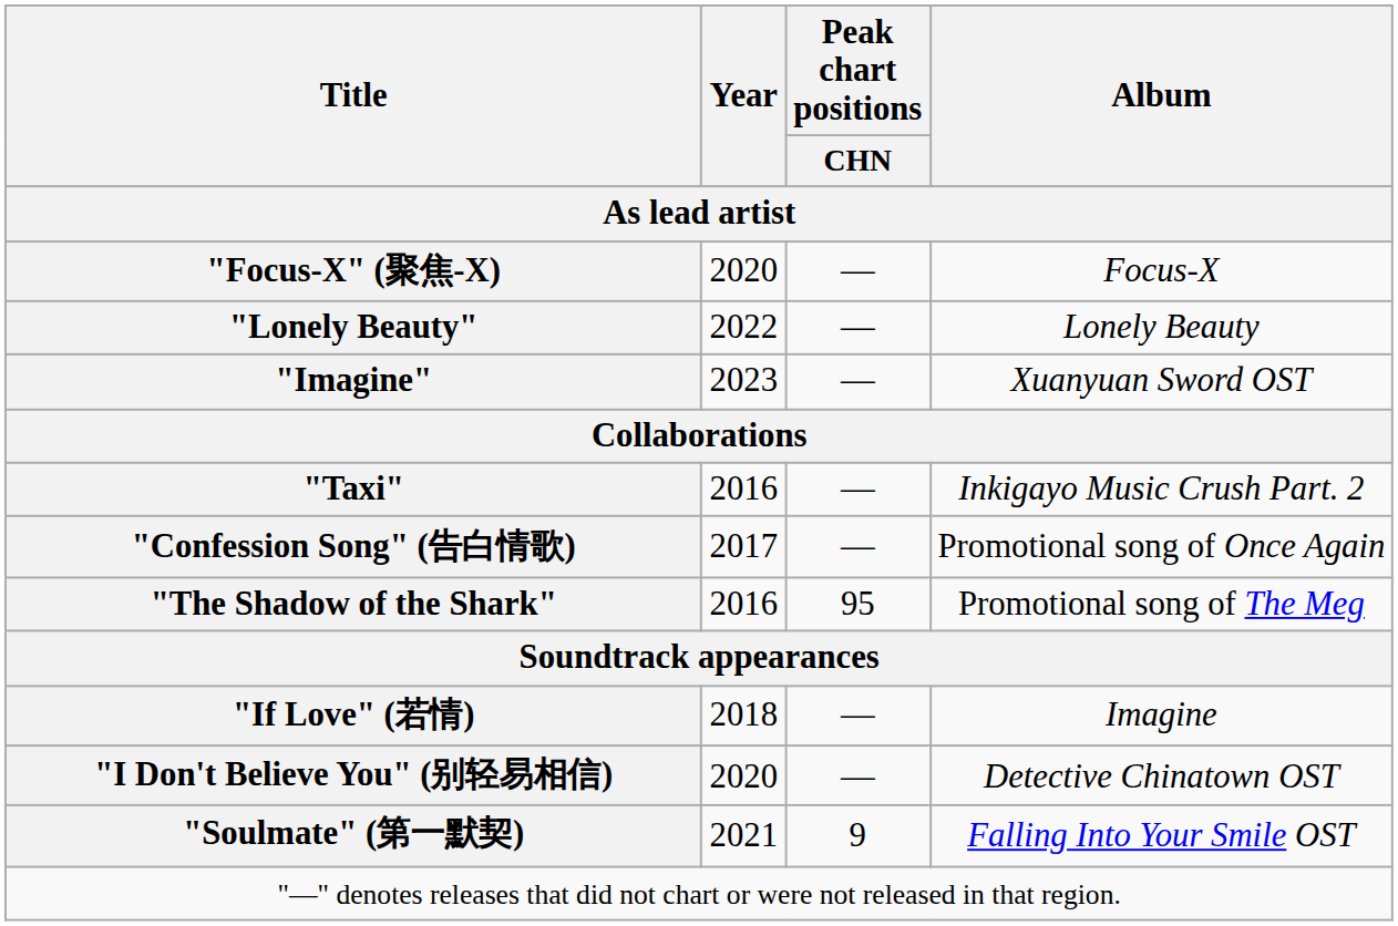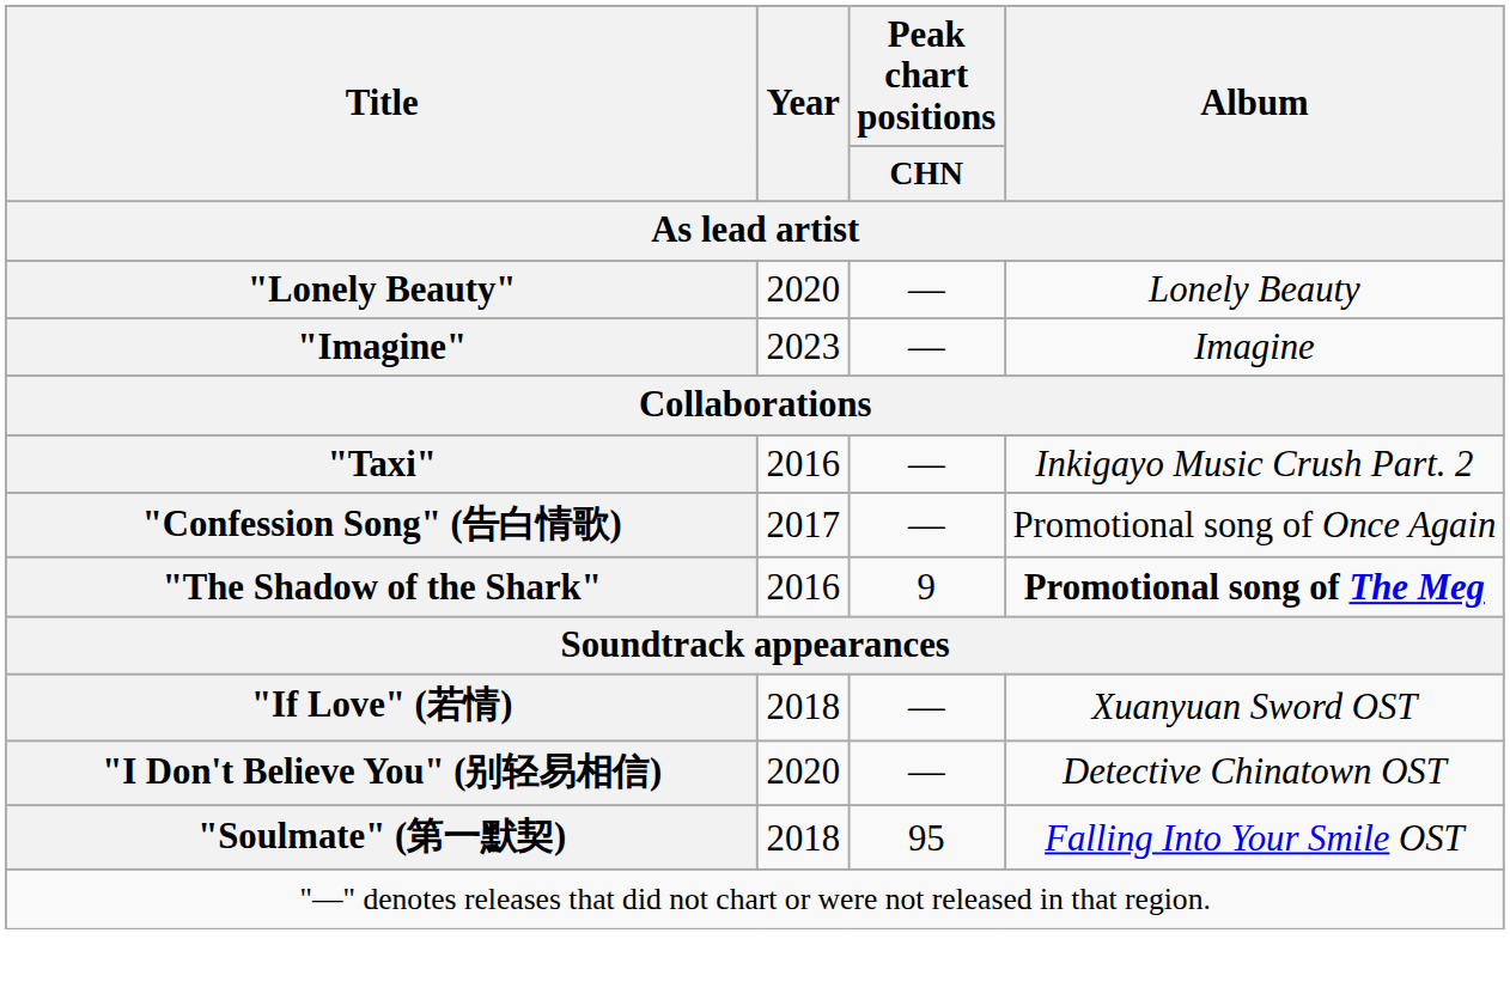 <table class="wikitable plainrowheaders" style="text-align:center;">
 <tr>
 <th rowspan="2" scope="col" style="width:20em">Title</th>
 <th rowspan="2" scope="col">Year</th>
 <th scope="col">Peak chart positions</th>
 <th rowspan="2" scope="col">Album</th>
 </tr>
 <tr>
 <th scope="col" style="width:3em;font-size:90%">CHN<br></th>
 </tr>
 <tr>
 <th colspan="4">As lead artist</th>
 </tr>
 <tr>
-<th scope="row">"Focus-X" (聚焦-X)</th>
+<th scope="row">"Lonely Beauty"</th>
 <td>2020</td>
-<td>—</td>
-<td><em>Focus-X</em></td>
-</tr>
-<tr>
-<th scope="row">"Lonely Beauty"</th>
-<td>2022</td>
 <td>—</td>
 <td><em>Lonely Beauty</em></td>
 </tr>
 <tr>
 <th scope="row">"Imagine"</th>
 <td>2023</td>
 <td>—</td>
-<td><em>Xuanyuan Sword OST</em></td>
+<td><em>Imagine</em></td>
 </tr>
 <tr>
 <th colspan="4">Collaborations</th>
 </tr>
 <tr>
 <th scope="row">"Taxi"<br></th>
 <td>2016</td>
 <td>—</td>
 <td><em>Inkigayo Music Crush Part. 2</em></td>
 </tr>
 <tr>
 <th scope="row">"Confession Song" (告白情歌)<br></th>
 <td>2017</td>
 <td>—</td>
 <td>Promotional song of <em>Once Again</em></td>
 </tr>
 <tr>
 <th scope="row">"The Shadow of the Shark"<br></th>
 <td>2016</td>
-<td>95</td>
-<td>Promotional song of <em><a href='#'>The Meg</a></em></td>
+<td>9</td>
+<td><strong>Promotional song of <em><a href='#'>The Meg</a></em></strong></td>
 </tr>
 <tr>
 <th colspan="4">Soundtrack appearances</th>
 </tr>
 <tr>
 <th scope="row">"If Love" (若情)</th>
 <td>2018</td>
 <td>—</td>
-<td><em>Imagine</em></td>
+<td><em>Xuanyuan Sword OST</em></td>
 </tr>
 <tr>
 <th scope="row">"I Don't Believe You" (别轻易相信)</th>
 <td>2020</td>
 <td>—</td>
 <td><em>Detective Chinatown OST</em></td>
 </tr>
 <tr>
 <th scope="row">"Soulmate" (第一默契)<br></th>
-<td>2021</td>
-<td>9</td>
+<td>2018</td>
+<td>95</td>
 <td><em><a href='#'>Falling Into Your Smile</a> OST</td>
 </tr>
 <tr>
 <td colspan="4"><small>"—" denotes releases that did not chart or were not released in that region.</small></td>
 </tr>
 </table>
